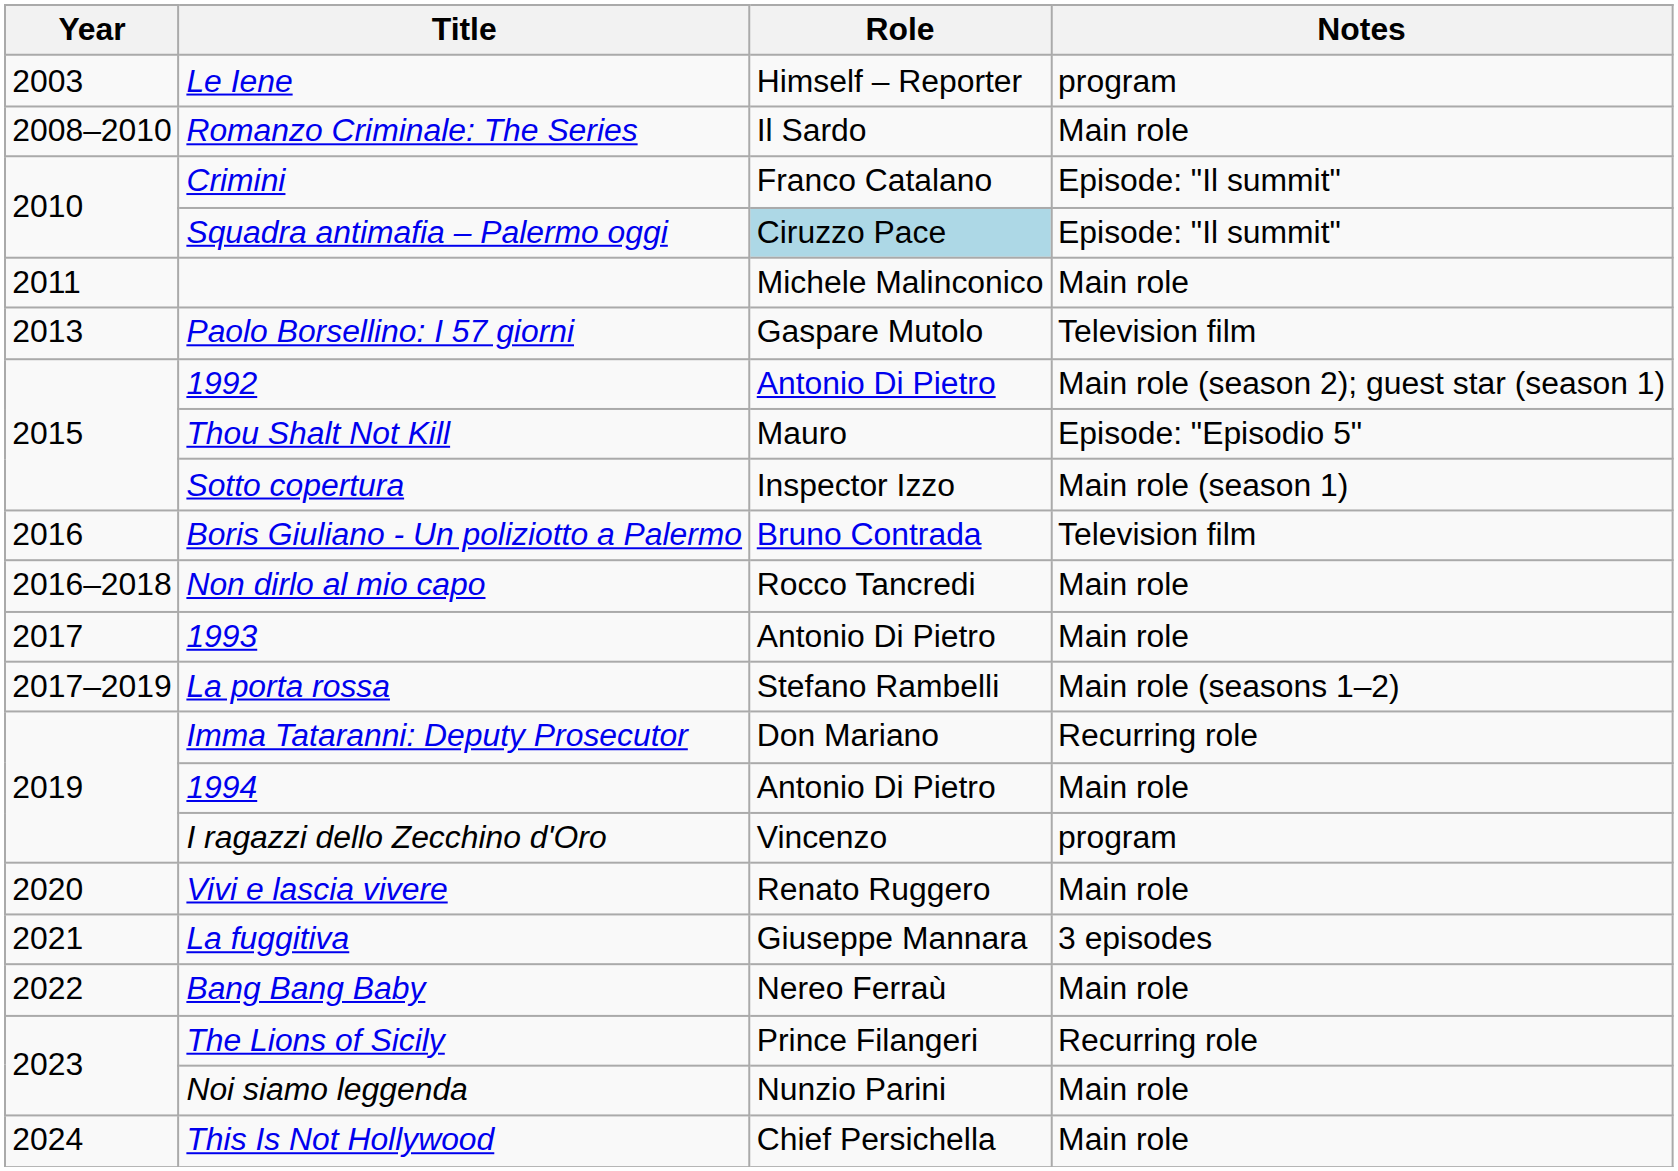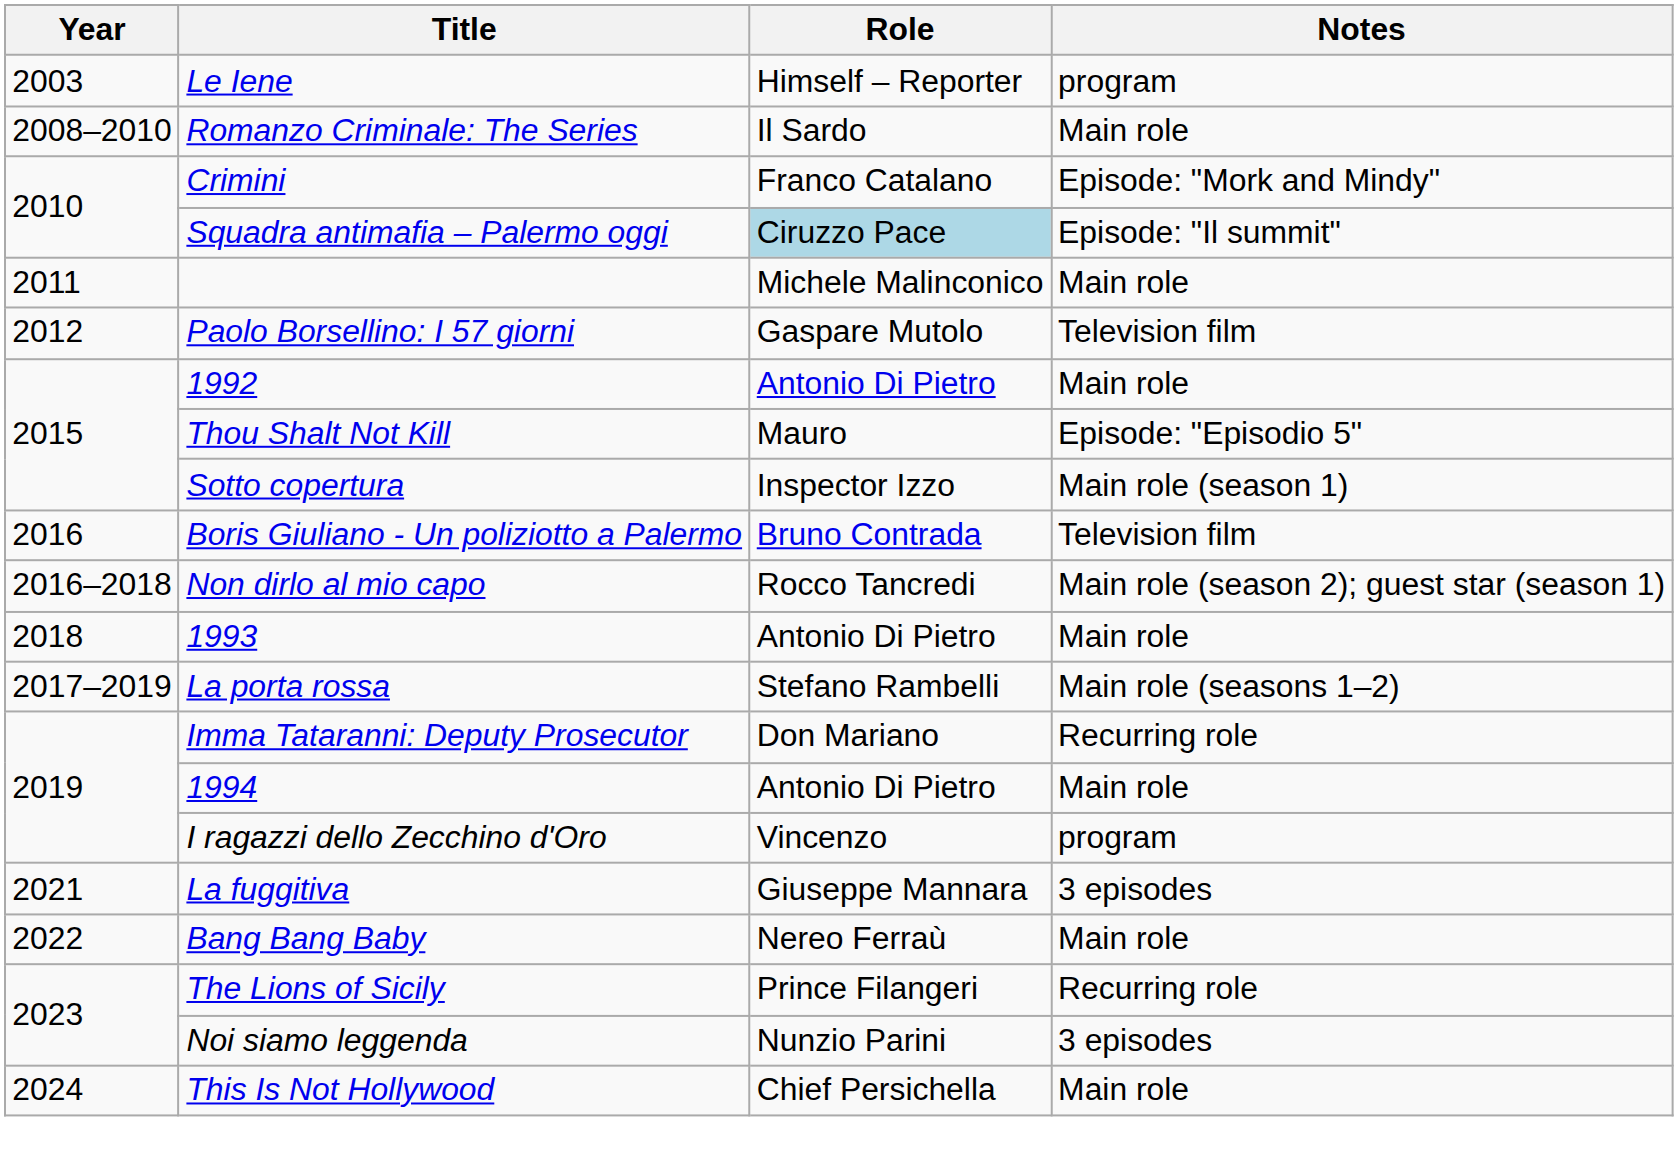 <table class="wikitable sortable">
 <tr>
 <th>Year</th>
 <th>Title</th>
 <th>Role</th>
 <th class=unsortable>Notes</th>
 </tr>
 <tr>
 <td>2003</td>
 <td><em><a href='#'>Le Iene</a></em></td>
 <td>Himself – Reporter</td>
 <td> program</td>
 </tr>
 <tr>
 <td>2008–2010</td>
 <td><em><a href='#'>Romanzo Criminale: The Series</a></em></td>
 <td>Il Sardo</td>
 <td>Main role</td>
 </tr>
 <tr>
 <td rowspan=2>2010</td>
 <td><em><a href='#'>Crimini</a></em></td>
 <td>Franco Catalano</td>
-<td>Episode: "Il summit"</td>
+<td>Episode: "Mork and Mindy"</td>
 </tr>
 <tr>
 <td><em><a href='#'>Squadra antimafia – Palermo oggi</a></em></td>
 <td style="background: lightblue;">Ciruzzo Pace</td>
 <td>Episode: "Il summit"</td>
 </tr>
 <tr>
 <td>2011</td>
 <td></td>
 <td>Michele Malinconico</td>
 <td>Main role</td>
 </tr>
 <tr>
-<td>2013</td>
+<td>2012</td>
 <td><em><a href='#'>Paolo Borsellino: I 57 giorni</a></em></td>
 <td>Gaspare Mutolo</td>
 <td>Television film</td>
 </tr>
 <tr>
 <td rowspan=3>2015</td>
 <td><em><a href='#'>1992</a></em></td>
 <td><a href='#'>Antonio Di Pietro</a></td>
-<td>Main role (season 2); guest star (season 1)</td>
+<td>Main role</td>
 </tr>
 <tr>
 <td><em><a href='#'>Thou Shalt Not Kill</a></em></td>
 <td>Mauro</td>
 <td>Episode: "Episodio 5"</td>
 </tr>
 <tr>
 <td><em><a href='#'>Sotto copertura</a></em></td>
 <td>Inspector Izzo</td>
 <td>Main role (season 1)</td>
 </tr>
 <tr>
 <td>2016</td>
 <td><em><a href='#'>Boris Giuliano - Un poliziotto a Palermo</a></em></td>
 <td><a href='#'>Bruno Contrada</a></td>
 <td>Television film</td>
 </tr>
 <tr>
 <td>2016–2018</td>
 <td><em><a href='#'>Non dirlo al mio capo</a></em></td>
 <td>Rocco Tancredi</td>
-<td>Main role</td>
+<td>Main role (season 2); guest star (season 1)</td>
 </tr>
 <tr>
-<td>2017</td>
+<td>2018</td>
 <td><em><a href='#'>1993</a></em></td>
 <td>Antonio Di Pietro</td>
 <td>Main role</td>
 </tr>
 <tr>
 <td>2017–2019</td>
 <td><em><a href='#'>La porta rossa</a></em></td>
 <td>Stefano Rambelli</td>
 <td>Main role (seasons 1–2)</td>
 </tr>
 <tr>
 <td rowspan=3>2019</td>
 <td><em><a href='#'>Imma Tataranni: Deputy Prosecutor</a></em></td>
 <td>Don Mariano</td>
 <td>Recurring role</td>
 </tr>
 <tr>
 <td><em><a href='#'>1994</a></em></td>
 <td>Antonio Di Pietro</td>
 <td>Main role</td>
 </tr>
 <tr>
 <td><em>I ragazzi dello Zecchino d'Oro</em></td>
 <td>Vincenzo</td>
 <td> program</td>
 </tr>
 <tr>
-<td>2020</td>
-<td><em><a href='#'>Vivi e lascia vivere</a></em></td>
-<td>Renato Ruggero</td>
-<td>Main role</td>
-</tr>
-<tr>
 <td>2021</td>
 <td><em><a href='#'>La fuggitiva</a></em></td>
 <td>Giuseppe Mannara</td>
 <td>3 episodes</td>
 </tr>
 <tr>
 <td>2022</td>
 <td><em><a href='#'>Bang Bang Baby</a></em></td>
 <td>Nereo Ferraù</td>
 <td>Main role</td>
 </tr>
 <tr>
 <td rowspan=2>2023</td>
 <td><em><a href='#'>The Lions of Sicily</a></em></td>
 <td>Prince Filangeri</td>
 <td>Recurring role</td>
 </tr>
 <tr>
 <td><em>Noi siamo leggenda</em></td>
 <td>Nunzio Parini</td>
-<td>Main role</td>
+<td>3 episodes</td>
 </tr>
 <tr>
 <td>2024</td>
 <td><em><a href='#'>This Is Not Hollywood</a></em></td>
 <td>Chief Persichella</td>
 <td>Main role</td>
 </tr>
 </table>
